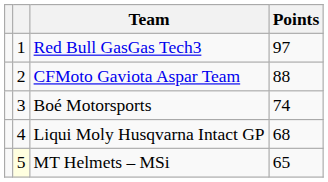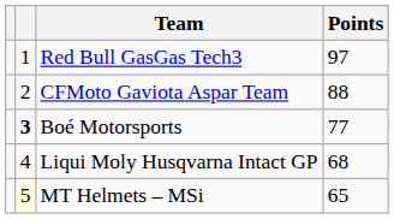 <table class="wikitable" style="font-size: 95%;">
 <tr>
 <th></th>
 <th></th>
 <th>Team</th>
 <th>Points</th>
 </tr>
 <tr>
 <td></td>
 <td align=center>1</td>
 <td> <a href='#'>Red Bull GasGas Tech3</a></td>
 <td align=left>97</td>
 </tr>
 <tr>
 <td></td>
 <td align=center>2</td>
 <td> <a href='#'>CFMoto Gaviota Aspar Team</a></td>
 <td align=left>88</td>
 </tr>
 <tr>
 <td></td>
-<td align=center>3</td>
+<td align=center><strong>3</strong></td>
 <td> Boé Motorsports</td>
-<td align=left>74</td>
+<td align=left>77</td>
 </tr>
 <tr>
 <td></td>
 <td align=center>4</td>
 <td> Liqui Moly Husqvarna Intact GP</td>
 <td align=left>68</td>
 </tr>
 <tr>
 <td></td>
 <td align=center style="background: lightyellow;">5</td>
 <td> MT Helmets – MSi</td>
 <td align=left>65</td>
 </tr>
 </table>
